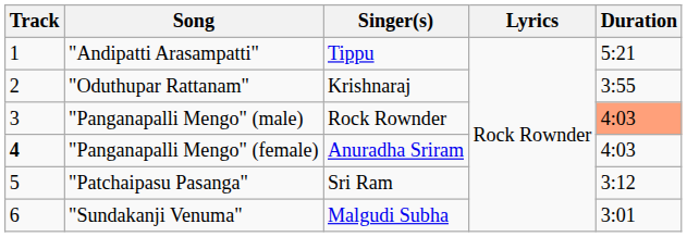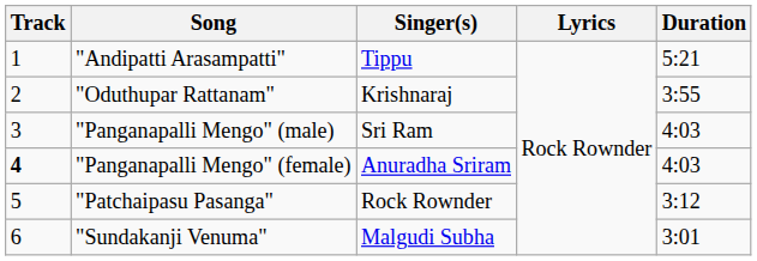 <table class="wikitable" style="font-size:95%;">
 <tr>
 <th>Track</th>
 <th>Song</th>
 <th>Singer(s)</th>
 <th>Lyrics</th>
 <th>Duration</th>
 </tr>
 <tr>
 <td>1</td>
 <td>"Andipatti Arasampatti"</td>
 <td><a href='#'>Tippu</a></td>
 <td rowspan=6>Rock Rownder</td>
 <td>5:21</td>
 </tr>
 <tr>
 <td>2</td>
 <td>"Oduthupar Rattanam"</td>
 <td>Krishnaraj</td>
 <td>3:55</td>
 </tr>
 <tr>
 <td>3</td>
 <td>"Panganapalli Mengo" (male)</td>
-<td>Rock Rownder</td>
-<td style="background: lightsalmon;">4:03</td>
+<td>Sri Ram</td>
+<td>4:03</td>
 </tr>
 <tr>
 <td><strong>4</strong></td>
 <td>"Panganapalli Mengo" (female)</td>
 <td><a href='#'>Anuradha Sriram</a></td>
 <td>4:03</td>
 </tr>
 <tr>
 <td>5</td>
 <td>"Patchaipasu Pasanga"</td>
-<td>Sri Ram</td>
+<td>Rock Rownder</td>
 <td>3:12</td>
 </tr>
 <tr>
 <td>6</td>
 <td>"Sundakanji Venuma"</td>
 <td><a href='#'>Malgudi Subha</a></td>
 <td>3:01</td>
 </tr>
 </table>
